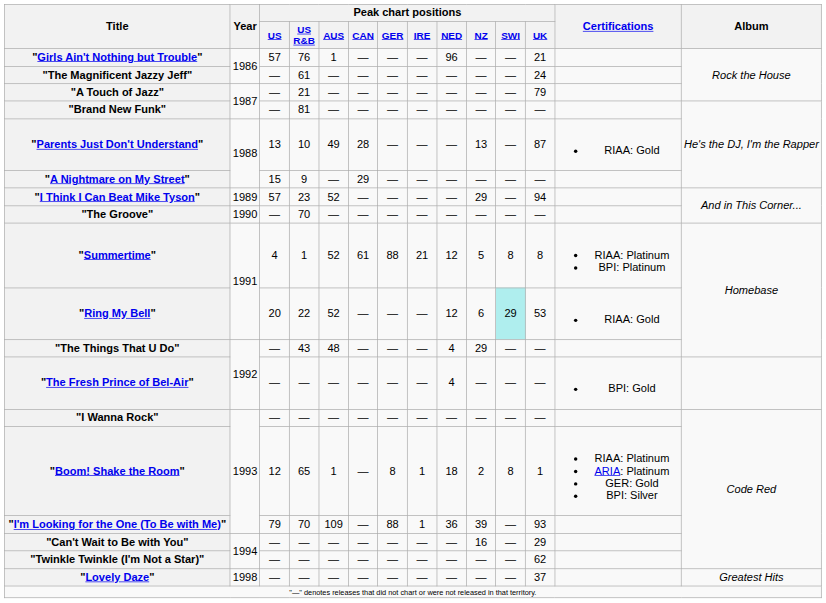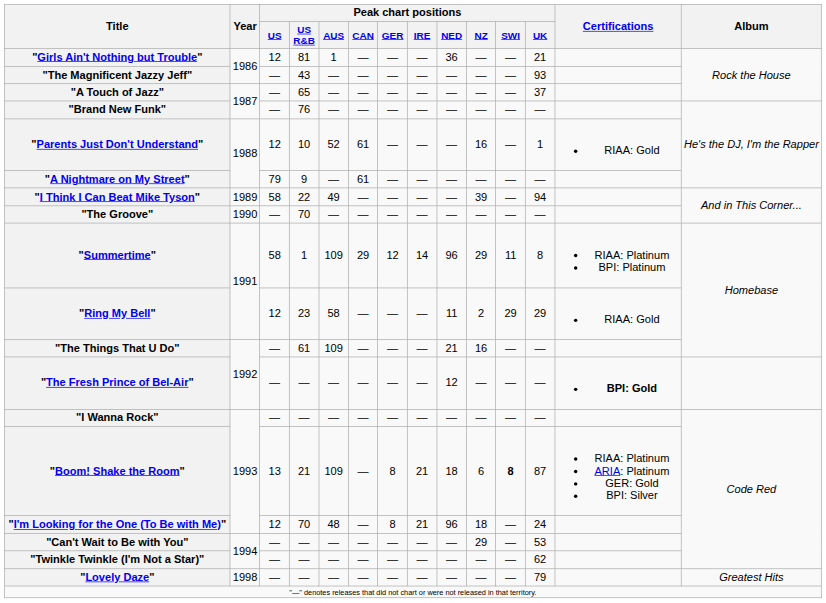 <table class="wikitable plainrowheaders" style="text-align:center;" border="1">
 <tr>
 <th scope="col" rowspan="2" style="width:20em;">Title</th>
 <th scope="col" rowspan="2">Year</th>
 <th scope="col" colspan="10">Peak chart positions</th>
 <th scope="col" rowspan="2" style="width:11em;"><a href='#'>Certifications</a></th>
 <th scope="col" rowspan="2">Album</th>
 </tr>
 <tr>
 <th scope="col" style="width:2.5em;font-size:90%;"><a href='#'>US</a><br></th>
 <th scope="col" style="width:2.5em;font-size:90%;"><a href='#'>US R&B</a><br></th>
 <th scope="col" style="width:2.5em;font-size:90%;"><a href='#'>AUS</a><br></th>
 <th scope="col" style="width:2.5em;font-size:90%;"><a href='#'>CAN</a><br></th>
 <th scope="col" style="width:2.5em;font-size:90%;"><a href='#'>GER</a><br></th>
 <th scope="col" style="width:2.5em;font-size:90%;"><a href='#'>IRE</a><br></th>
 <th scope="col" style="width:2.5em;font-size:90%;"><a href='#'>NED</a><br></th>
 <th scope="col" style="width:2.5em;font-size:90%;"><a href='#'>NZ</a><br></th>
 <th scope="col" style="width:2.5em;font-size:90%;"><a href='#'>SWI</a><br></th>
 <th scope="col" style="width:2.5em;font-size:90%;"><a href='#'>UK</a><br></th>
 </tr>
 <tr>
 <th scope="row">"<a href='#'>Girls Ain't Nothing but Trouble</a>"</th>
 <td rowspan="2">1986</td>
-<td>57</td>
-<td>76</td>
+<td>12</td>
+<td>81</td>
 <td>1</td>
 <td>—</td>
 <td>—</td>
 <td>—</td>
-<td>96</td>
+<td>36</td>
 <td>—</td>
 <td>—</td>
 <td>21</td>
 <td></td>
 <td rowspan="3"><em>Rock the House</em></td>
 </tr>
 <tr>
 <th scope="row">"The Magnificent Jazzy Jeff"</th>
 <td>—</td>
-<td>61</td>
+<td>43</td>
 <td>—</td>
 <td>—</td>
 <td>—</td>
 <td>—</td>
 <td>—</td>
 <td>—</td>
 <td>—</td>
-<td>24</td>
+<td>93</td>
 <td></td>
 </tr>
 <tr>
 <th scope="row">"A Touch of Jazz"</th>
 <td rowspan="2">1987</td>
 <td>—</td>
-<td>21</td>
+<td>65</td>
 <td>—</td>
 <td>—</td>
 <td>—</td>
 <td>—</td>
 <td>—</td>
 <td>—</td>
 <td>—</td>
-<td>79</td>
+<td>37</td>
 <td></td>
 </tr>
 <tr>
 <th scope="row">"Brand New Funk"</th>
 <td>—</td>
-<td>81</td>
+<td>76</td>
 <td>—</td>
 <td>—</td>
 <td>—</td>
 <td>—</td>
 <td>—</td>
 <td>—</td>
 <td>—</td>
 <td>—</td>
 <td></td>
 <td rowspan="3"><em>He's the DJ, I'm the Rapper</em></td>
 </tr>
 <tr>
 <th scope="row">"<a href='#'>Parents Just Don't Understand</a>"</th>
 <td rowspan="2">1988</td>
-<td>13</td>
+<td>12</td>
 <td>10</td>
-<td>49</td>
-<td>28</td>
+<td>52</td>
+<td>61</td>
 <td>—</td>
 <td>—</td>
 <td>—</td>
-<td>13</td>
+<td>16</td>
 <td>—</td>
-<td>87</td>
+<td>1</td>
 <td><br><ul><li>RIAA: Gold</li></ul></td>
 </tr>
 <tr>
 <th scope="row">"<a href='#'>A Nightmare on My Street</a>"</th>
-<td>15</td>
+<td>79</td>
 <td>9</td>
 <td>—</td>
-<td>29</td>
+<td>61</td>
 <td>—</td>
 <td>—</td>
 <td>—</td>
 <td>—</td>
 <td>—</td>
 <td>—</td>
 <td></td>
 </tr>
 <tr>
 <th scope="row">"<a href='#'>I Think I Can Beat Mike Tyson</a>"</th>
 <td>1989</td>
-<td>57</td>
-<td>23</td>
-<td>52</td>
+<td>58</td>
+<td>22</td>
+<td>49</td>
 <td>—</td>
 <td>—</td>
 <td>—</td>
 <td>—</td>
-<td>29</td>
+<td>39</td>
 <td>—</td>
 <td>94</td>
 <td></td>
 <td rowspan="2"><em>And in This Corner...</em></td>
 </tr>
 <tr>
 <th scope="row">"The Groove"</th>
 <td>1990</td>
 <td>—</td>
 <td>70</td>
 <td>—</td>
 <td>—</td>
 <td>—</td>
 <td>—</td>
 <td>—</td>
 <td>—</td>
 <td>—</td>
 <td>—</td>
 <td></td>
 </tr>
 <tr>
 <th scope="row">"<a href='#'>Summertime</a>"</th>
 <td rowspan="2">1991</td>
-<td>4</td>
+<td>58</td>
 <td>1</td>
-<td>52</td>
-<td>61</td>
-<td>88</td>
-<td>21</td>
+<td>109</td>
+<td>29</td>
 <td>12</td>
-<td>5</td>
-<td>8</td>
+<td>14</td>
+<td>96</td>
+<td>29</td>
+<td>11</td>
 <td>8</td>
 <td><br><ul><li>RIAA: Platinum</li><li>BPI: Platinum</li></ul></td>
 <td rowspan="3"><em>Homebase</em></td>
 </tr>
 <tr>
 <th scope="row">"<a href='#'>Ring My Bell</a>"</th>
-<td>20</td>
-<td>22</td>
-<td>52</td>
+<td>12</td>
+<td>23</td>
+<td>58</td>
 <td>—</td>
 <td>—</td>
 <td>—</td>
-<td>12</td>
-<td>6</td>
-<td style="background: paleturquoise;">29</td>
-<td>53</td>
+<td>11</td>
+<td>2</td>
+<td>29</td>
+<td>29</td>
 <td><br><ul><li>RIAA: Gold</li></ul></td>
 </tr>
 <tr>
 <th scope="row">"The Things That U Do"</th>
 <td rowspan="2">1992</td>
 <td>—</td>
-<td>43</td>
-<td>48</td>
+<td>61</td>
+<td>109</td>
 <td>—</td>
 <td>—</td>
 <td>—</td>
-<td>4</td>
-<td>29</td>
+<td>21</td>
+<td>16</td>
 <td>—</td>
 <td>—</td>
 <td></td>
 </tr>
 <tr>
 <th scope="row">"<a href='#'>The Fresh Prince of Bel-Air</a>"</th>
 <td>—</td>
 <td>—</td>
 <td>—</td>
 <td>—</td>
 <td>—</td>
 <td>—</td>
-<td>4</td>
+<td>12</td>
 <td>—</td>
 <td>—</td>
 <td>—</td>
-<td><br><ul><li>BPI: Gold</li></ul></td>
+<td><strong><br><ul><li>BPI: Gold</li></ul></strong></td>
 <td></td>
 </tr>
 <tr>
 <th scope="row">"I Wanna Rock"</th>
 <td rowspan="3">1993</td>
 <td>—</td>
 <td>—</td>
 <td>—</td>
 <td>—</td>
 <td>—</td>
 <td>—</td>
 <td>—</td>
 <td>—</td>
 <td>—</td>
 <td>—</td>
 <td></td>
 <td rowspan="5"><em>Code Red</em></td>
 </tr>
 <tr>
 <th scope="row">"<a href='#'>Boom! Shake the Room</a>"</th>
-<td>12</td>
-<td>65</td>
-<td>1</td>
+<td>13</td>
+<td>21</td>
+<td>109</td>
 <td>—</td>
 <td>8</td>
-<td>1</td>
+<td>21</td>
 <td>18</td>
-<td>2</td>
-<td>8</td>
-<td>1</td>
+<td>6</td>
+<td><strong>8</strong></td>
+<td>87</td>
 <td><br><ul><li>RIAA: Platinum</li><li><a href='#'>ARIA</a>: Platinum</li><li>GER: Gold</li><li>BPI: Silver</li></ul></td>
 </tr>
 <tr>
 <th scope="row">"<a href='#'>I'm Looking for the One (To Be with Me)</a>"</th>
-<td>79</td>
+<td>12</td>
 <td>70</td>
-<td>109</td>
+<td>48</td>
 <td>—</td>
-<td>88</td>
-<td>1</td>
-<td>36</td>
-<td>39</td>
+<td>8</td>
+<td>21</td>
+<td>96</td>
+<td>18</td>
 <td>—</td>
-<td>93</td>
+<td>24</td>
 <td></td>
 </tr>
 <tr>
 <th scope="row">"Can't Wait to Be with You"</th>
 <td rowspan="2">1994</td>
 <td>—</td>
 <td>—</td>
 <td>—</td>
 <td>—</td>
 <td>—</td>
 <td>—</td>
 <td>—</td>
-<td>16</td>
+<td>29</td>
 <td>—</td>
-<td>29</td>
+<td>53</td>
 <td></td>
 </tr>
 <tr>
 <th scope="row">"Twinkle Twinkle (I'm Not a Star)"</th>
 <td>—</td>
 <td>—</td>
 <td>—</td>
 <td>—</td>
 <td>—</td>
 <td>—</td>
 <td>—</td>
 <td>—</td>
 <td>—</td>
 <td>62</td>
 <td></td>
 </tr>
 <tr>
 <th scope="row">"<a href='#'>Lovely Daze</a>"</th>
 <td>1998</td>
 <td>—</td>
 <td>—</td>
 <td>—</td>
 <td>—</td>
 <td>—</td>
 <td>—</td>
 <td>—</td>
 <td>—</td>
 <td>—</td>
-<td>37</td>
+<td>79</td>
 <td></td>
 <td><em>Greatest Hits</em></td>
 </tr>
 <tr>
 <td align="center" colspan="15" style="font-size:8pt">"—" denotes releases that did not chart or were not released in that territory.</td>
 </tr>
 </table>
